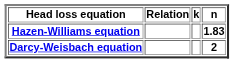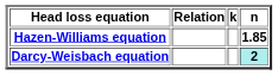 <table border="3" style="margin-left: 3em; text-align: center;">
 <tr>
 <th scope="col">Head loss equation</th>
 <th scope="col">Relation</th>
 <th scope="col"><strong>k</strong></th>
 <th scope="col"><strong>n</strong></th>
 </tr>
 <tr>
 <th scope="row"><a href='#'>Hazen-Williams equation</a></th>
 <td></td>
 <td></td>
-<td><strong>1.83</strong></td>
+<td><strong>1.85</strong></td>
 </tr>
 <tr>
 <th scope="row"><a href='#'>Darcy-Weisbach equation</a></th>
 <td></td>
 <td align="center"></td>
-<td><strong>2</strong></td>
+<td style="background: paleturquoise;"><strong>2</strong></td>
 </tr>
 </table>
